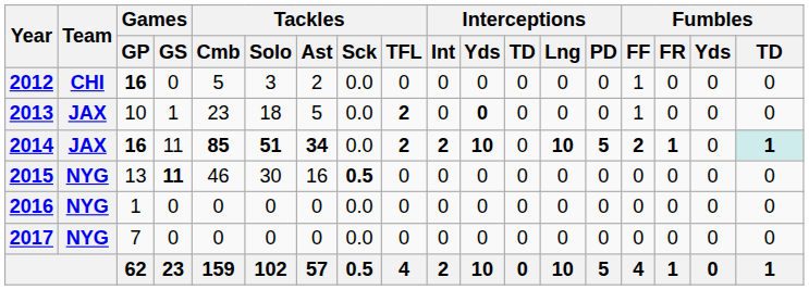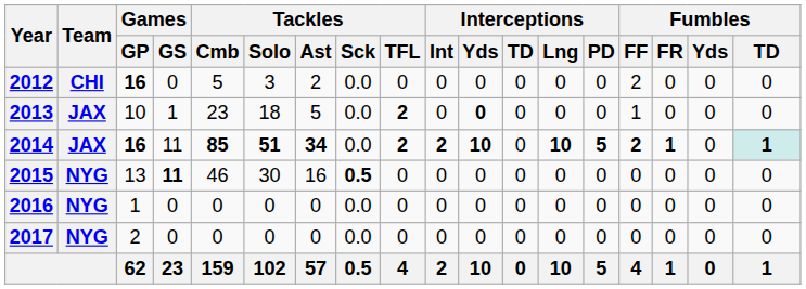 <table class="wikitable" style="text-align:center">
 <tr>
 <th rowspan="2">Year</th>
 <th rowspan="2">Team</th>
 <th colspan="2">Games</th>
 <th colspan="5">Tackles</th>
 <th colspan="5">Interceptions</th>
 <th colspan="4">Fumbles</th>
 </tr>
 <tr>
 <th>GP</th>
 <th>GS</th>
 <th>Cmb</th>
 <th>Solo</th>
 <th>Ast</th>
 <th>Sck</th>
 <th>TFL</th>
 <th>Int</th>
 <th>Yds</th>
 <th>TD</th>
 <th>Lng</th>
 <th>PD</th>
 <th>FF</th>
 <th>FR</th>
 <th>Yds</th>
 <th>TD</th>
 </tr>
 <tr>
 <th><a href='#'>2012</a></th>
 <th><a href='#'>CHI</a></th>
 <td><strong>16</strong></td>
 <td>0</td>
 <td>5</td>
 <td>3</td>
 <td>2</td>
 <td>0.0</td>
 <td>0</td>
 <td>0</td>
 <td>0</td>
 <td>0</td>
 <td>0</td>
 <td>0</td>
-<td>1</td>
+<td>2</td>
 <td>0</td>
 <td>0</td>
 <td>0</td>
 </tr>
 <tr>
 <th><a href='#'>2013</a></th>
 <th><a href='#'>JAX</a></th>
 <td>10</td>
 <td>1</td>
 <td>23</td>
 <td>18</td>
 <td>5</td>
 <td>0.0</td>
 <td><strong>2</strong></td>
 <td>0</td>
 <td><strong>0</strong></td>
 <td>0</td>
 <td>0</td>
 <td>0</td>
 <td>1</td>
 <td>0</td>
 <td>0</td>
 <td>0</td>
 </tr>
 <tr>
 <th><a href='#'>2014</a></th>
 <th><a href='#'>JAX</a></th>
 <td><strong>16</strong></td>
 <td>11</td>
 <td><strong>85</strong></td>
 <td><strong>51</strong></td>
 <td><strong>34</strong></td>
 <td>0.0</td>
 <td><strong>2</strong></td>
 <td><strong>2</strong></td>
 <td><strong>10</strong></td>
 <td>0</td>
 <td><strong>10</strong></td>
 <td><strong>5</strong></td>
 <td><strong>2</strong></td>
 <td><strong>1</strong></td>
 <td>0</td>
 <td style="background:#cfecec; width:3em;"><strong>1</strong></td>
 </tr>
 <tr>
 <th><a href='#'>2015</a></th>
 <th><a href='#'>NYG</a></th>
 <td>13</td>
 <td><strong>11</strong></td>
 <td>46</td>
 <td>30</td>
 <td>16</td>
 <td><strong>0.5</strong></td>
 <td>0</td>
 <td>0</td>
 <td>0</td>
 <td>0</td>
 <td>0</td>
 <td>0</td>
 <td>0</td>
 <td>0</td>
 <td>0</td>
 <td>0</td>
 </tr>
 <tr>
 <th><a href='#'>2016</a></th>
 <th><a href='#'>NYG</a></th>
 <td>1</td>
 <td>0</td>
 <td>0</td>
 <td>0</td>
 <td>0</td>
 <td>0.0</td>
 <td>0</td>
 <td>0</td>
 <td>0</td>
 <td>0</td>
 <td>0</td>
 <td>0</td>
 <td>0</td>
 <td>0</td>
 <td>0</td>
 <td>0</td>
 </tr>
 <tr>
 <th><a href='#'>2017</a></th>
 <th><a href='#'>NYG</a></th>
-<td>7</td>
+<td>2</td>
 <td>0</td>
 <td>0</td>
 <td>0</td>
 <td>0</td>
 <td>0.0</td>
 <td>0</td>
 <td>0</td>
 <td>0</td>
 <td>0</td>
 <td>0</td>
 <td>0</td>
 <td>0</td>
 <td>0</td>
 <td>0</td>
 <td>0</td>
 </tr>
 <tr>
 <th colspan="2"></th>
 <th>62</th>
 <th>23</th>
 <th>159</th>
 <th>102</th>
 <th>57</th>
 <th>0.5</th>
 <th>4</th>
 <th>2</th>
 <th>10</th>
 <th>0</th>
 <th>10</th>
 <th>5</th>
 <th>4</th>
 <th>1</th>
 <th>0</th>
 <th>1</th>
 </tr>
 </table>
